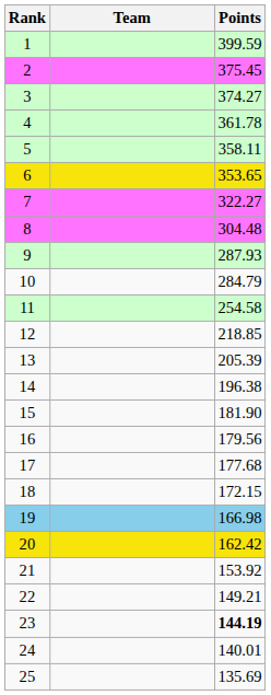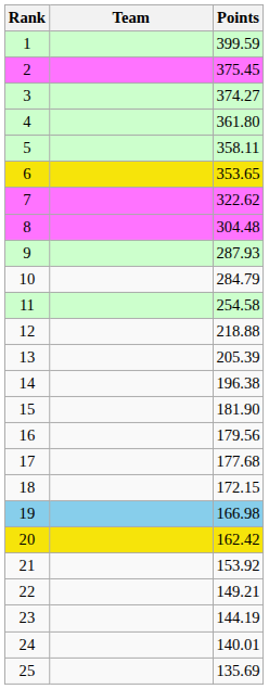 <table class="wikitable sortable" style="font-size:95%; text-align:center;">
 <tr>
 <th>Rank</th>
 <th width=150>Team</th>
 <th>Points</th>
 </tr>
 <tr style="background: #ccffcc;">
 <td>1</td>
 <td align="left"></td>
 <td>399.59</td>
 </tr>
 <tr style="background: #FF73FF;">
 <td>2</td>
 <td align="left"></td>
 <td>375.45</td>
 </tr>
 <tr style="background: #ccffcc;">
 <td>3</td>
 <td align="left"></td>
 <td>374.27</td>
 </tr>
 <tr style="background: #ccffcc;">
 <td>4</td>
 <td align="left"></td>
-<td>361.78</td>
+<td>361.80</td>
 </tr>
 <tr style="background: #ccffcc;">
 <td>5</td>
 <td align="left"></td>
 <td>358.11</td>
 </tr>
 <tr style="background: #F6E40A;">
 <td>6</td>
 <td align="left"></td>
 <td>353.65</td>
 </tr>
 <tr style="background: #FF73FF;">
 <td>7</td>
 <td align="left"></td>
-<td>322.27</td>
+<td>322.62</td>
 </tr>
 <tr style="background: #FF73FF;">
 <td>8</td>
 <td align="left"></td>
 <td>304.48</td>
 </tr>
 <tr style="background: #ccffcc;">
 <td>9</td>
 <td align="left"></td>
 <td>287.93</td>
 </tr>
 <tr>
 <td>10</td>
 <td align="left"></td>
 <td>284.79</td>
 </tr>
 <tr style="background: #ccffcc;">
 <td>11</td>
 <td align="left"></td>
 <td>254.58</td>
 </tr>
 <tr>
 <td>12</td>
 <td align="left"></td>
-<td>218.85</td>
+<td>218.88</td>
 </tr>
 <tr>
 <td>13</td>
 <td align="left"></td>
 <td>205.39</td>
 </tr>
 <tr>
 <td>14</td>
 <td align="left"></td>
 <td>196.38</td>
 </tr>
 <tr>
 <td>15</td>
 <td align="left"></td>
 <td>181.90</td>
 </tr>
 <tr>
 <td>16</td>
 <td align="left"></td>
 <td>179.56</td>
 </tr>
 <tr>
 <td>17</td>
 <td align="left"></td>
 <td>177.68</td>
 </tr>
 <tr>
 <td>18</td>
 <td align="left"></td>
 <td>172.15</td>
 </tr>
 <tr style="background: #87ceeb;">
 <td>19</td>
 <td align="left"></td>
 <td>166.98</td>
 </tr>
 <tr style="background: #F6E40A;">
 <td>20</td>
 <td align="left"></td>
 <td>162.42</td>
 </tr>
 <tr>
 <td>21</td>
 <td align="left"></td>
 <td>153.92</td>
 </tr>
 <tr>
 <td>22</td>
 <td align="left"></td>
 <td>149.21</td>
 </tr>
 <tr>
 <td>23</td>
 <td align="left"></td>
-<td><strong>144.19</strong></td>
+<td>144.19</td>
 </tr>
 <tr>
 <td>24</td>
 <td align="left"></td>
 <td>140.01</td>
 </tr>
 <tr>
 <td>25</td>
 <td align="left"></td>
 <td>135.69</td>
 </tr>
 </table>
